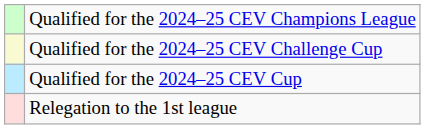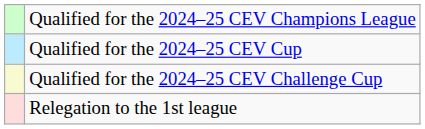 <table class="wikitable" style="text-align: left;">
 <tr>
 <td width=10px bgcolor=#CCFFCC></td>
 <td>Qualified for the <a href='#'>2024–25 CEV Champions League</a></td>
 </tr>
 <tr>
+<td width=10px bgcolor=#BBEBFF></td>
+<td>Qualified for the <a href='#'>2024–25 CEV Cup</a></td>
+</tr>
+<tr>
 <td width=10px bgcolor=#FAFAD2></td>
 <td>Qualified for the <a href='#'>2024–25 CEV Challenge Cup</a></td>
-</tr>
-<tr>
-<td width=10px bgcolor=#BBEBFF></td>
-<td>Qualified for the <a href='#'>2024–25 CEV Cup</a></td>
 </tr>
 <tr>
 <td width=10px bgcolor=#FFDDDD></td>
 <td>Relegation to the 1st league</td>
 </tr>
 </table>
